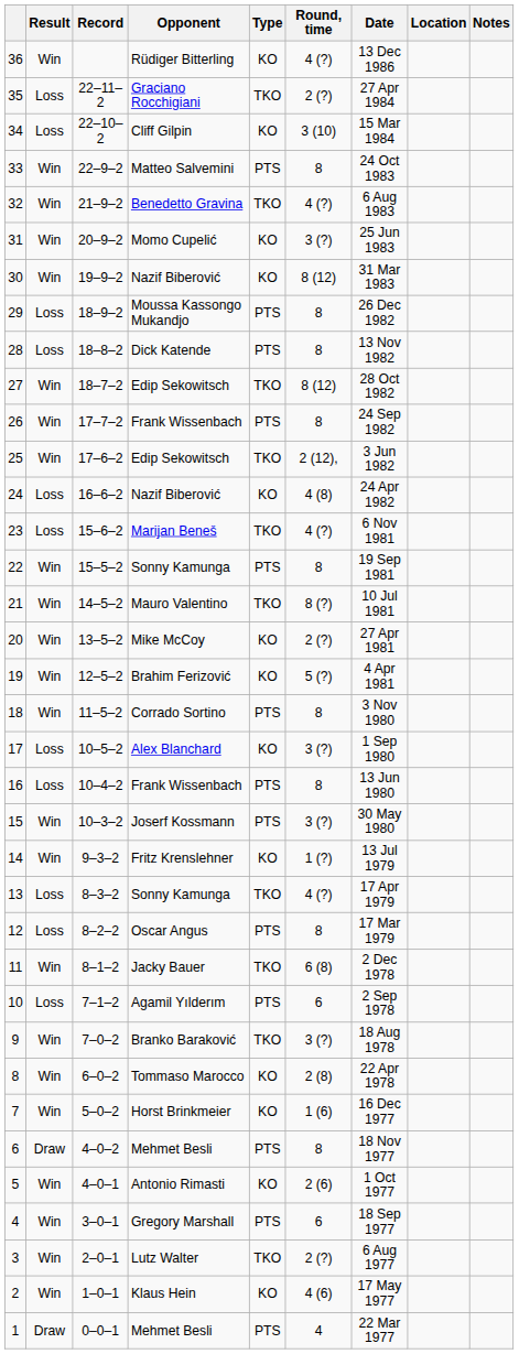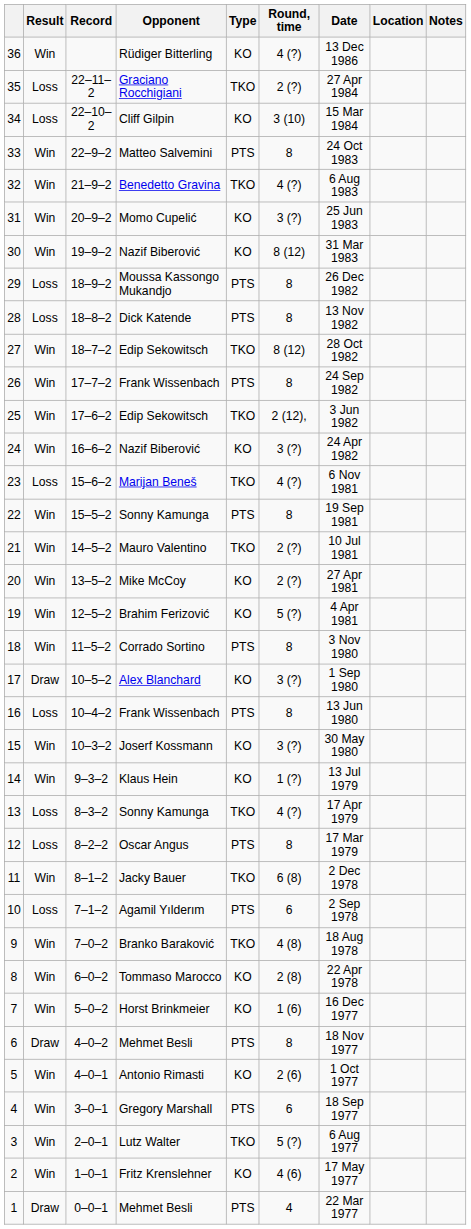 <table class="wikitable" style="text-align:center">
 <tr>
 <th></th>
 <th>Result</th>
 <th>Record</th>
 <th>Opponent</th>
 <th>Type</th>
 <th>Round, time</th>
 <th>Date</th>
 <th>Location</th>
 <th>Notes</th>
 </tr>
 <tr>
 <td>36</td>
 <td>Win</td>
 <td></td>
 <td style="text-align:left;"> Rüdiger Bitterling</td>
 <td>KO</td>
 <td>4 (?)</td>
 <td>13 Dec 1986</td>
 <td style="text-align:left;"> </td>
 <td></td>
 </tr>
 <tr>
 <td>35</td>
 <td>Loss</td>
 <td>22–11–2</td>
 <td style="text-align:left;"> <a href='#'>Graciano Rocchigiani</a></td>
 <td>TKO</td>
 <td>2 (?)</td>
 <td>27 Apr 1984</td>
 <td style="text-align:left;"> </td>
 <td></td>
 </tr>
 <tr>
 <td>34</td>
 <td>Loss</td>
 <td>22–10–2</td>
 <td style="text-align:left;"> Cliff Gilpin</td>
 <td>KO</td>
 <td>3 (10)</td>
 <td>15 Mar 1984</td>
 <td style="text-align:left;"> </td>
 <td></td>
 </tr>
 <tr>
 <td>33</td>
 <td>Win</td>
 <td>22–9–2</td>
 <td style="text-align:left;"> Matteo Salvemini</td>
 <td>PTS</td>
 <td>8</td>
 <td>24 Oct 1983</td>
 <td style="text-align:left;"> </td>
 <td></td>
 </tr>
 <tr>
 <td>32</td>
 <td>Win</td>
 <td>21–9–2</td>
 <td style="text-align:left;"> <a href='#'>Benedetto Gravina</a></td>
 <td>TKO</td>
 <td>4 (?)</td>
 <td>6 Aug 1983</td>
 <td style="text-align:left;"> </td>
 <td></td>
 </tr>
 <tr>
 <td>31</td>
 <td>Win</td>
 <td>20–9–2</td>
 <td style="text-align:left;"> Momo Cupelić</td>
 <td>KO</td>
 <td>3 (?)</td>
 <td>25 Jun 1983</td>
 <td style="text-align:left;"> </td>
 <td></td>
 </tr>
 <tr>
 <td>30</td>
 <td>Win</td>
 <td>19–9–2</td>
 <td style="text-align:left;"> Nazif Biberović</td>
 <td>KO</td>
 <td>8 (12)</td>
 <td>31 Mar 1983</td>
 <td style="text-align:left;"> </td>
 <td style="text-align:left;"></td>
 </tr>
 <tr>
 <td>29</td>
 <td>Loss</td>
 <td>18–9–2</td>
 <td style="text-align:left;"> Moussa Kassongo Mukandjo</td>
 <td>PTS</td>
 <td>8</td>
 <td>26 Dec 1982</td>
 <td style="text-align:left;"> </td>
 <td></td>
 </tr>
 <tr>
 <td>28</td>
 <td>Loss</td>
 <td>18–8–2</td>
 <td style="text-align:left;"> Dick Katende</td>
 <td>PTS</td>
 <td>8</td>
 <td>13 Nov 1982</td>
 <td style="text-align:left;"> </td>
 <td></td>
 </tr>
 <tr>
 <td>27</td>
 <td>Win</td>
 <td>18–7–2</td>
 <td style="text-align:left;"> Edip Sekowitsch</td>
 <td>TKO</td>
 <td>8 (12)</td>
 <td>28 Oct 1982</td>
 <td style="text-align:left;"> </td>
 <td style="text-align:left;"></td>
 </tr>
 <tr>
 <td>26</td>
 <td>Win</td>
 <td>17–7–2</td>
 <td style="text-align:left;"> Frank Wissenbach</td>
 <td>PTS</td>
 <td>8</td>
 <td>24 Sep 1982</td>
 <td style="text-align:left;"> </td>
 <td></td>
 </tr>
 <tr>
 <td>25</td>
 <td>Win</td>
 <td>17–6–2</td>
 <td style="text-align:left;"> Edip Sekowitsch</td>
 <td>TKO</td>
 <td>2 (12), </td>
 <td>3 Jun 1982</td>
 <td style="text-align:left;"> </td>
 <td style="text-align:left;"></td>
 </tr>
 <tr>
 <td>24</td>
-<td>Loss</td>
+<td>Win</td>
 <td>16–6–2</td>
 <td style="text-align:left;"> Nazif Biberović</td>
 <td>KO</td>
-<td>4 (8)</td>
+<td>3 (?)</td>
 <td>24 Apr 1982</td>
 <td style="text-align:left;"> </td>
 <td></td>
 </tr>
 <tr>
 <td>23</td>
 <td>Loss</td>
 <td>15–6–2</td>
 <td style="text-align:left;"> <a href='#'>Marijan Beneš</a></td>
 <td>TKO</td>
 <td>4 (?)</td>
 <td>6 Nov 1981</td>
 <td style="text-align:left;"> </td>
 <td></td>
 </tr>
 <tr>
 <td>22</td>
 <td>Win</td>
 <td>15–5–2</td>
 <td style="text-align:left;"> Sonny Kamunga</td>
 <td>PTS</td>
 <td>8</td>
 <td>19 Sep 1981</td>
 <td style="text-align:left;"> </td>
 <td></td>
 </tr>
 <tr>
 <td>21</td>
 <td>Win</td>
 <td>14–5–2</td>
 <td style="text-align:left;"> Mauro Valentino</td>
 <td>TKO</td>
-<td>8 (?)</td>
+<td>2 (?)</td>
 <td>10 Jul 1981</td>
 <td style="text-align:left;"> </td>
 <td></td>
 </tr>
 <tr>
 <td>20</td>
 <td>Win</td>
 <td>13–5–2</td>
 <td style="text-align:left;"> Mike McCoy</td>
 <td>KO</td>
 <td>2 (?)</td>
 <td>27 Apr 1981</td>
 <td style="text-align:left;"> </td>
 <td></td>
 </tr>
 <tr>
 <td>19</td>
 <td>Win</td>
 <td>12–5–2</td>
 <td style="text-align:left;"> Brahim Ferizović</td>
 <td>KO</td>
 <td>5 (?)</td>
 <td>4 Apr 1981</td>
 <td style="text-align:left;"> </td>
 <td></td>
 </tr>
 <tr>
 <td>18</td>
 <td>Win</td>
 <td>11–5–2</td>
 <td style="text-align:left;"> Corrado Sortino</td>
 <td>PTS</td>
 <td>8</td>
 <td>3 Nov 1980</td>
 <td style="text-align:left;"> </td>
 <td></td>
 </tr>
 <tr>
 <td>17</td>
-<td>Loss</td>
+<td>Draw</td>
 <td>10–5–2</td>
 <td style="text-align:left;"> <a href='#'>Alex Blanchard</a></td>
 <td>KO</td>
 <td>3 (?)</td>
 <td>1 Sep 1980</td>
 <td style="text-align:left;"> </td>
 <td></td>
 </tr>
 <tr>
 <td>16</td>
 <td>Loss</td>
 <td>10–4–2</td>
 <td style="text-align:left;"> Frank Wissenbach</td>
 <td>PTS</td>
 <td>8</td>
 <td>13 Jun 1980</td>
 <td style="text-align:left;"> </td>
 <td></td>
 </tr>
 <tr>
 <td>15</td>
 <td>Win</td>
 <td>10–3–2</td>
 <td style="text-align:left;"> Joserf Kossmann</td>
-<td>PTS</td>
+<td>KO</td>
 <td>3 (?)</td>
 <td>30 May 1980</td>
 <td style="text-align:left;"> </td>
 <td></td>
 </tr>
 <tr>
 <td>14</td>
 <td>Win</td>
 <td>9–3–2</td>
-<td style="text-align:left;"> Fritz Krenslehner</td>
+<td style="text-align:left;"> Klaus Hein</td>
 <td>KO</td>
 <td>1 (?)</td>
 <td>13 Jul 1979</td>
 <td style="text-align:left;"> </td>
 <td></td>
 </tr>
 <tr>
 <td>13</td>
 <td>Loss</td>
 <td>8–3–2</td>
 <td style="text-align:left;"> Sonny Kamunga</td>
 <td>TKO</td>
 <td>4 (?)</td>
 <td>17 Apr 1979</td>
 <td style="text-align:left;"> </td>
 <td></td>
 </tr>
 <tr>
 <td>12</td>
 <td>Loss</td>
 <td>8–2–2</td>
 <td style="text-align:left;"> Oscar Angus</td>
 <td>PTS</td>
 <td>8</td>
 <td>17 Mar 1979</td>
 <td style="text-align:left;"> </td>
 <td></td>
 </tr>
 <tr>
 <td>11</td>
 <td>Win</td>
 <td>8–1–2</td>
 <td style="text-align:left;"> Jacky Bauer</td>
 <td>TKO</td>
 <td>6 (8)</td>
 <td>2 Dec 1978</td>
 <td style="text-align:left;"> </td>
 <td></td>
 </tr>
 <tr>
 <td>10</td>
 <td>Loss</td>
 <td>7–1–2</td>
 <td style="text-align:left;"> Agamil Yılderım</td>
 <td>PTS</td>
 <td>6</td>
 <td>2 Sep 1978</td>
 <td style="text-align:left;"> </td>
 <td></td>
 </tr>
 <tr>
 <td>9</td>
 <td>Win</td>
 <td>7–0–2</td>
 <td style="text-align:left;"> Branko Baraković</td>
 <td>TKO</td>
-<td>3 (?)</td>
+<td>4 (8)</td>
 <td>18 Aug 1978</td>
 <td style="text-align:left;"> </td>
 <td></td>
 </tr>
 <tr>
 <td>8</td>
 <td>Win</td>
 <td>6–0–2</td>
 <td style="text-align:left;"> Tommaso Marocco</td>
 <td>KO</td>
 <td>2 (8)</td>
 <td>22 Apr 1978</td>
 <td style="text-align:left;"> </td>
 <td></td>
 </tr>
 <tr>
 <td>7</td>
 <td>Win</td>
 <td>5–0–2</td>
 <td style="text-align:left;"> Horst Brinkmeier</td>
 <td>KO</td>
 <td>1 (6)</td>
 <td>16 Dec 1977</td>
 <td style="text-align:left;"> </td>
 <td></td>
 </tr>
 <tr>
 <td>6</td>
 <td>Draw</td>
 <td>4–0–2</td>
 <td style="text-align:left;"> Mehmet Besli</td>
 <td>PTS</td>
 <td>8</td>
 <td>18 Nov 1977</td>
 <td style="text-align:left;"> </td>
 <td></td>
 </tr>
 <tr>
 <td>5</td>
 <td>Win</td>
 <td>4–0–1</td>
 <td style="text-align:left;"> Antonio Rimasti</td>
 <td>KO</td>
 <td>2 (6)</td>
 <td>1 Oct 1977</td>
 <td style="text-align:left;"> </td>
 <td></td>
 </tr>
 <tr>
 <td>4</td>
 <td>Win</td>
 <td>3–0–1</td>
 <td style="text-align:left;"> Gregory Marshall</td>
 <td>PTS</td>
 <td>6</td>
 <td>18 Sep 1977</td>
 <td style="text-align:left;"> </td>
 <td></td>
 </tr>
 <tr>
 <td>3</td>
 <td>Win</td>
 <td>2–0–1</td>
 <td style="text-align:left;"> Lutz Walter</td>
 <td>TKO</td>
-<td>2 (?)</td>
+<td>5 (?)</td>
 <td>6 Aug 1977</td>
 <td style="text-align:left;"> </td>
 <td></td>
 </tr>
 <tr>
 <td>2</td>
 <td>Win</td>
 <td>1–0–1</td>
-<td style="text-align:left;"> Klaus Hein</td>
+<td style="text-align:left;"> Fritz Krenslehner</td>
 <td>KO</td>
 <td>4 (6)</td>
 <td>17 May 1977</td>
 <td style="text-align:left;"> </td>
 <td></td>
 </tr>
 <tr>
 <td>1</td>
 <td>Draw</td>
 <td>0–0–1</td>
 <td style="text-align:left;"> Mehmet Besli</td>
 <td>PTS</td>
 <td>4</td>
 <td>22 Mar 1977</td>
 <td style="text-align:left;"> </td>
 <td></td>
 </tr>
 </table>
